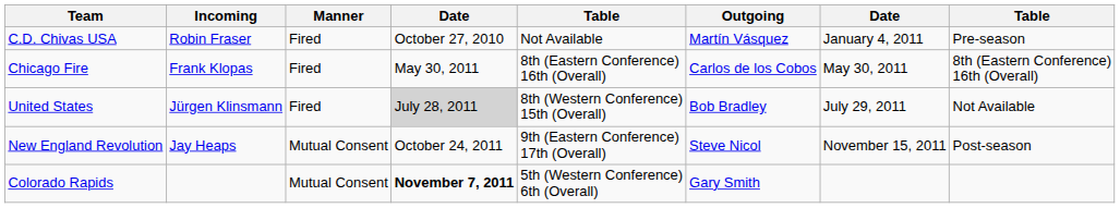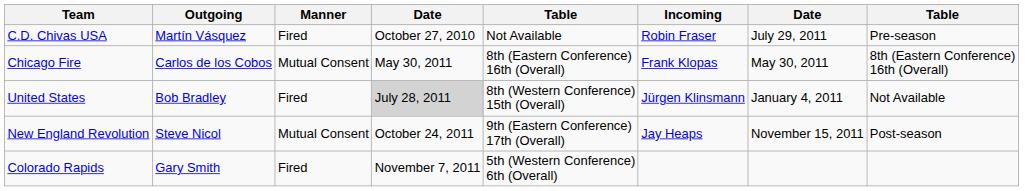 <table class="wikitable">
 <tr>
 <th>Team</th>
-<th>Incoming</th>
+<th>Outgoing</th>
 <th>Manner</th>
 <th>Date</th>
 <th>Table</th>
-<th>Outgoing</th>
+<th>Incoming</th>
 <th>Date</th>
 <th>Table</th>
 </tr>
 <tr>
 <td><a href='#'>C.D. Chivas USA</a></td>
-<td><a href='#'>Robin Fraser</a></td>
+<td><a href='#'>Martín Vásquez</a></td>
 <td>Fired</td>
 <td>October 27, 2010</td>
 <td>Not Available</td>
-<td><a href='#'>Martín Vásquez</a></td>
-<td>January 4, 2011</td>
+<td><a href='#'>Robin Fraser</a></td>
+<td>July 29, 2011</td>
 <td>Pre-season</td>
 </tr>
 <tr>
 <td><a href='#'>Chicago Fire</a></td>
-<td><a href='#'>Frank Klopas</a></td>
-<td>Fired</td>
+<td><a href='#'>Carlos de los Cobos</a></td>
+<td>Mutual Consent</td>
 <td>May 30, 2011</td>
 <td>8th (Eastern Conference)<br>16th (Overall)</td>
-<td><a href='#'>Carlos de los Cobos</a></td>
+<td><a href='#'>Frank Klopas</a></td>
 <td>May 30, 2011</td>
 <td>8th (Eastern Conference)<br>16th (Overall)</td>
 </tr>
 <tr>
 <td><a href='#'>United States</a></td>
-<td><a href='#'>Jürgen Klinsmann</a></td>
+<td><a href='#'>Bob Bradley</a></td>
 <td>Fired</td>
 <td style="background: lightgrey;">July 28, 2011</td>
 <td>8th (Western Conference)<br>15th (Overall)</td>
-<td><a href='#'>Bob Bradley</a></td>
-<td>July 29, 2011</td>
+<td><a href='#'>Jürgen Klinsmann</a></td>
+<td>January 4, 2011</td>
 <td>Not Available</td>
 </tr>
 <tr>
 <td><a href='#'>New England Revolution</a></td>
-<td><a href='#'>Jay Heaps</a></td>
+<td><a href='#'>Steve Nicol</a></td>
 <td>Mutual Consent</td>
 <td>October 24, 2011</td>
 <td>9th (Eastern Conference)<br>17th (Overall)</td>
-<td><a href='#'>Steve Nicol</a></td>
+<td><a href='#'>Jay Heaps</a></td>
 <td>November 15, 2011</td>
 <td>Post-season</td>
 </tr>
 <tr>
 <td><a href='#'>Colorado Rapids</a></td>
+<td><a href='#'>Gary Smith</a></td>
+<td>Fired</td>
+<td>November 7, 2011</td>
+<td>5th (Western Conference)<br>6th (Overall)</td>
 <td></td>
-<td>Mutual Consent</td>
-<td><strong>November 7, 2011</strong></td>
-<td>5th (Western Conference)<br>6th (Overall)</td>
-<td><a href='#'>Gary Smith</a></td>
 <td></td>
 <td></td>
 </tr>
 </table>
